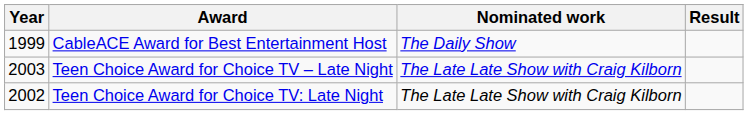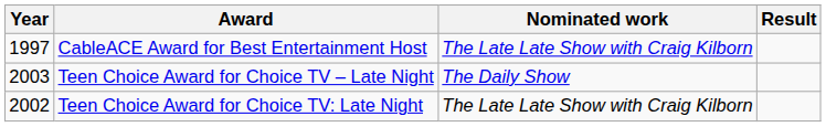 <table class="wikitable sortable">
 <tr>
 <th>Year</th>
 <th>Award</th>
 <th>Nominated work</th>
 <th>Result</th>
 </tr>
 <tr>
-<td>1999</td>
+<td>1997</td>
 <td><a href='#'>CableACE Award for Best Entertainment Host</a></td>
-<td><em><a href='#'>The Daily Show</a></em></td>
+<td><em><a href='#'>The Late Late Show with Craig Kilborn</a></em></td>
 <td></td>
 </tr>
 <tr>
 <td>2003</td>
 <td><a href='#'>Teen Choice Award for Choice TV – Late Night</a></td>
-<td><em><a href='#'>The Late Late Show with Craig Kilborn</a></em></td>
+<td><em><a href='#'>The Daily Show</a></em></td>
 <td></td>
 </tr>
 <tr>
 <td>2002</td>
 <td><a href='#'>Teen Choice Award for Choice TV: Late Night</a></td>
 <td><em>The Late Late Show with Craig Kilborn</em></td>
 <td></td>
 </tr>
 </table>
